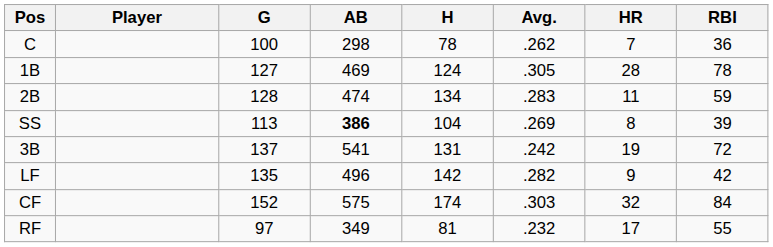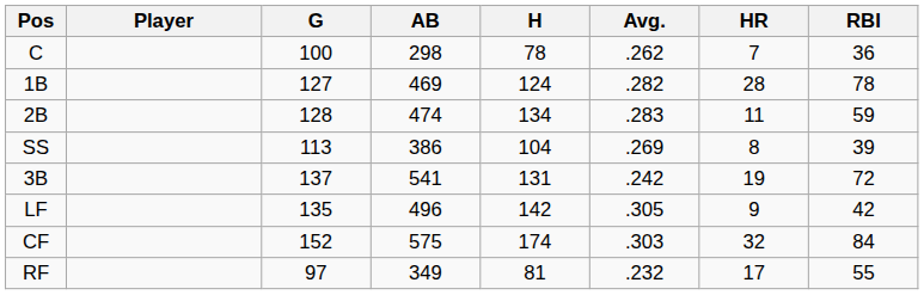 <table class="wikitable sortable">
 <tr>
 <th bgcolor="#DDDDFF" width="5%">Pos</th>
 <th bgcolor="#DDDDFF" width="16%">Player</th>
 <th bgcolor="#DDDDFF" width="9%">G</th>
 <th bgcolor="#DDDDFF" width="9%">AB</th>
 <th bgcolor="#DDDDFF" width="9%">H</th>
 <th bgcolor="#DDDDFF" width="9%">Avg.</th>
 <th bgcolor="#DDDDFF" width="9%">HR</th>
 <th bgcolor="#DDDDFF" width="9%">RBI</th>
 </tr>
 <tr align="center">
 <td>C</td>
 <td></td>
 <td>100</td>
 <td>298</td>
 <td>78</td>
 <td>.262</td>
 <td>7</td>
 <td>36</td>
 </tr>
 <tr align="center">
 <td>1B</td>
 <td></td>
 <td>127</td>
 <td>469</td>
 <td>124</td>
-<td>.305</td>
+<td>.282</td>
 <td>28</td>
 <td>78</td>
 </tr>
 <tr align="center">
 <td>2B</td>
 <td></td>
 <td>128</td>
 <td>474</td>
 <td>134</td>
 <td>.283</td>
 <td>11</td>
 <td>59</td>
 </tr>
 <tr align="center">
 <td>SS</td>
 <td></td>
 <td>113</td>
-<td><strong>386</strong></td>
+<td>386</td>
 <td>104</td>
 <td>.269</td>
 <td>8</td>
 <td>39</td>
 </tr>
 <tr align="center">
 <td>3B</td>
 <td></td>
 <td>137</td>
 <td>541</td>
 <td>131</td>
 <td>.242</td>
 <td>19</td>
 <td>72</td>
 </tr>
 <tr align="center">
 <td>LF</td>
 <td></td>
 <td>135</td>
 <td>496</td>
 <td>142</td>
-<td>.282</td>
+<td>.305</td>
 <td>9</td>
 <td>42</td>
 </tr>
 <tr align="center">
 <td>CF</td>
 <td></td>
 <td>152</td>
 <td>575</td>
 <td>174</td>
 <td>.303</td>
 <td>32</td>
 <td>84</td>
 </tr>
 <tr align="center">
 <td>RF</td>
 <td></td>
 <td>97</td>
 <td>349</td>
 <td>81</td>
 <td>.232</td>
 <td>17</td>
 <td>55</td>
 </tr>
 </table>
